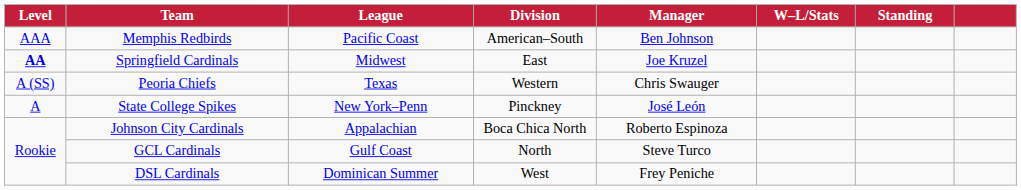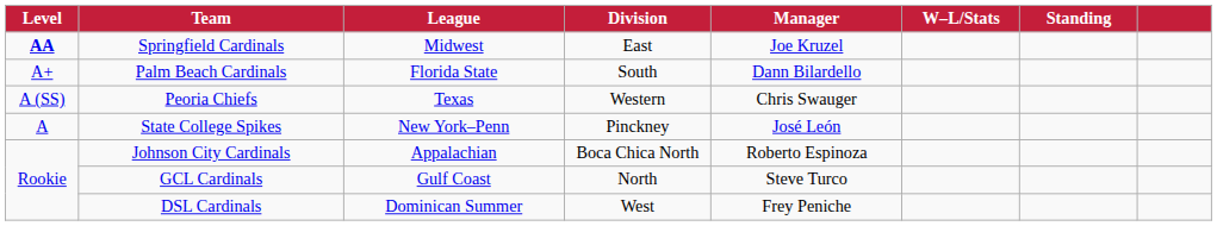 <table class="wikitable" style="width:90%; text-align:center;">
 <tr>
 <th style="background:#C41E3A; color:white; width:5%;">Level</th>
 <th style="background:#C41E3A; color:white; width:18%;">Team</th>
 <th style="background:#C41E3A; color:white; width:15%;">League</th>
 <th style="background:#C41E3A; color:white; width:10%;">Division</th>
 <th style="background:#C41E3A; color:white; width:13%;">Manager</th>
 <th style="background:#C41E3A; color:white; width:8%;">W–L/Stats</th>
 <th style="background:#C41E3A; color:white; width:8%;">Standing</th>
 <th style="background:#C41E3A; color:white; width:5%;"></th>
 </tr>
 <tr>
-<td><a href='#'>AAA</a></td>
-<td><a href='#'>Memphis Redbirds</a></td>
-<td><a href='#'>Pacific Coast</a></td>
-<td>American–South</td>
-<td><a href='#'>Ben Johnson</a></td>
+<td><strong><a href='#'>AA</a></strong></td>
+<td><a href='#'>Springfield Cardinals</a></td>
+<td><a href='#'>Midwest</a></td>
+<td>East</td>
+<td><a href='#'>Joe Kruzel</a></td>
 <td></td>
 <td></td>
 <td></td>
 </tr>
 <tr>
-<td><strong><a href='#'>AA</a></strong></td>
-<td><a href='#'>Springfield Cardinals</a></td>
-<td><a href='#'>Midwest</a></td>
-<td>East</td>
-<td><a href='#'>Joe Kruzel</a></td>
+<td><a href='#'>A+</a></td>
+<td><a href='#'>Palm Beach Cardinals</a></td>
+<td><a href='#'>Florida State</a></td>
+<td>South</td>
+<td><a href='#'>Dann Bilardello</a></td>
 <td></td>
 <td></td>
 <td></td>
 </tr>
 <tr>
 <td><a href='#'>A (SS)</a></td>
 <td><a href='#'>Peoria Chiefs</a></td>
 <td><a href='#'>Texas</a></td>
 <td>Western</td>
 <td>Chris Swauger</td>
 <td></td>
 <td></td>
 <td></td>
 </tr>
 <tr>
 <td><a href='#'>A</a></td>
 <td><a href='#'>State College Spikes</a></td>
 <td><a href='#'>New York–Penn</a></td>
 <td>Pinckney</td>
 <td><a href='#'>José León</a></td>
 <td></td>
 <td></td>
 <td></td>
 </tr>
 <tr>
 <td rowspan="3" style="text-align: center;"><a href='#'>Rookie</a></td>
 <td><a href='#'>Johnson City Cardinals</a></td>
 <td><a href='#'>Appalachian</a></td>
 <td>Boca Chica North</td>
 <td>Roberto Espinoza</td>
 <td></td>
 <td></td>
 <td></td>
 </tr>
 <tr>
 <td><a href='#'>GCL Cardinals</a></td>
 <td><a href='#'>Gulf Coast</a></td>
 <td>North</td>
 <td>Steve Turco</td>
 <td></td>
 <td></td>
 <td></td>
 </tr>
 <tr>
 <td><a href='#'>DSL Cardinals</a></td>
 <td><a href='#'>Dominican Summer</a></td>
 <td>West</td>
 <td>Frey Peniche</td>
 <td></td>
 <td></td>
 <td></td>
 </tr>
 </table>
